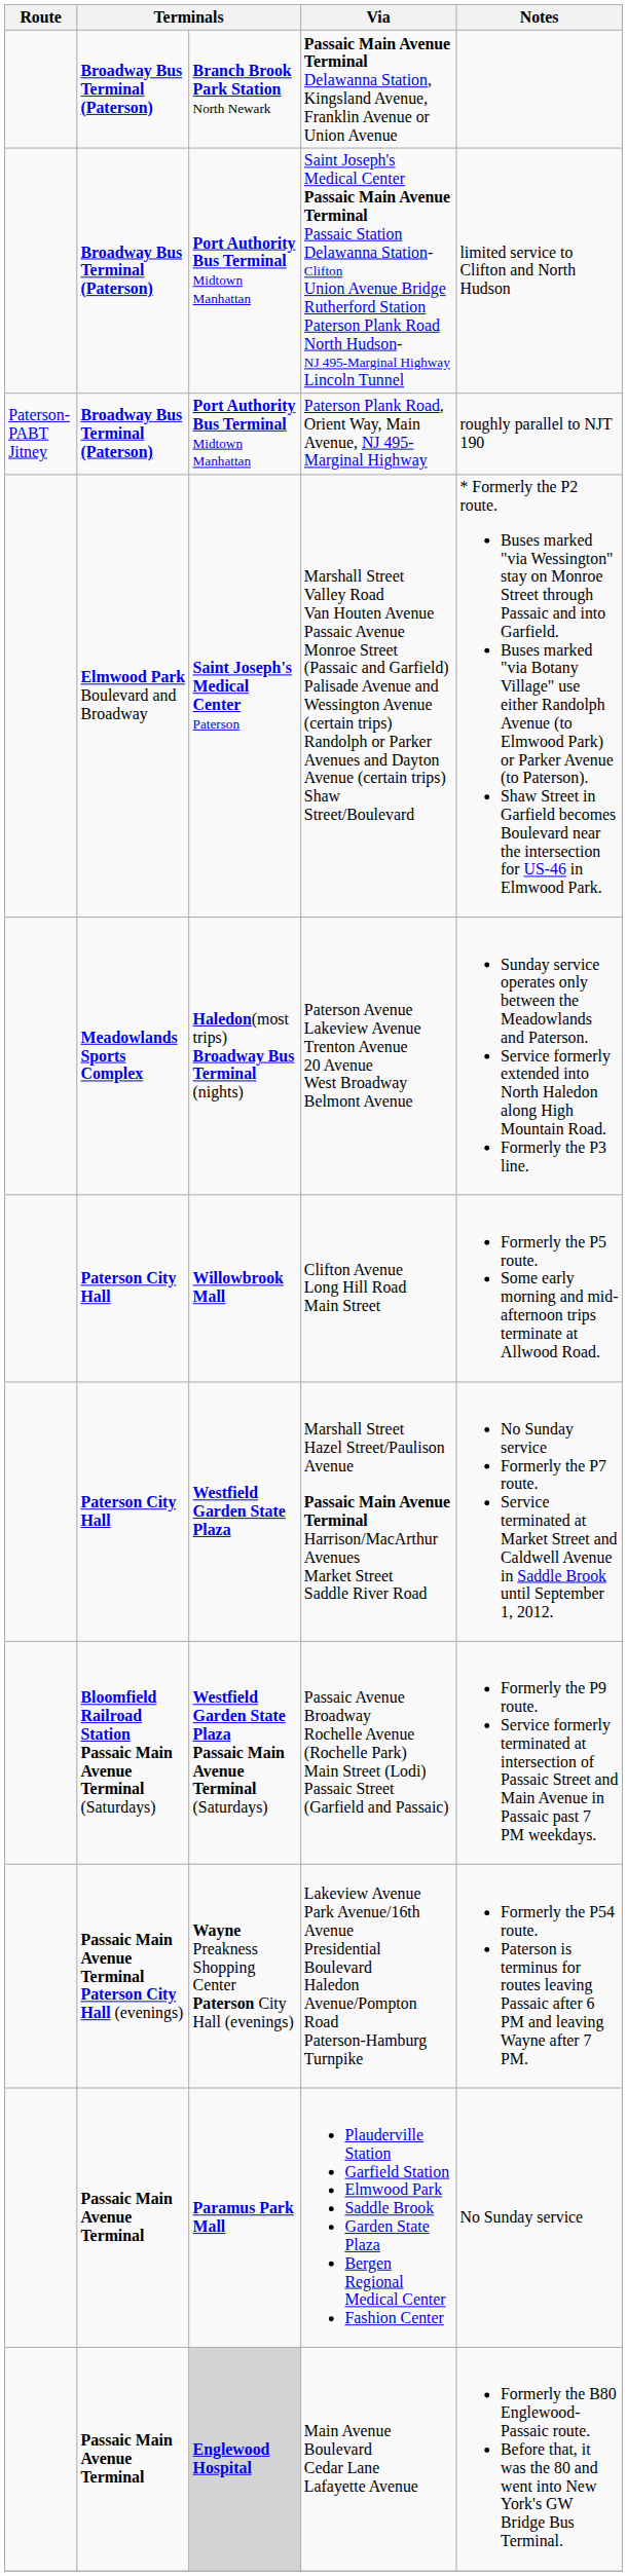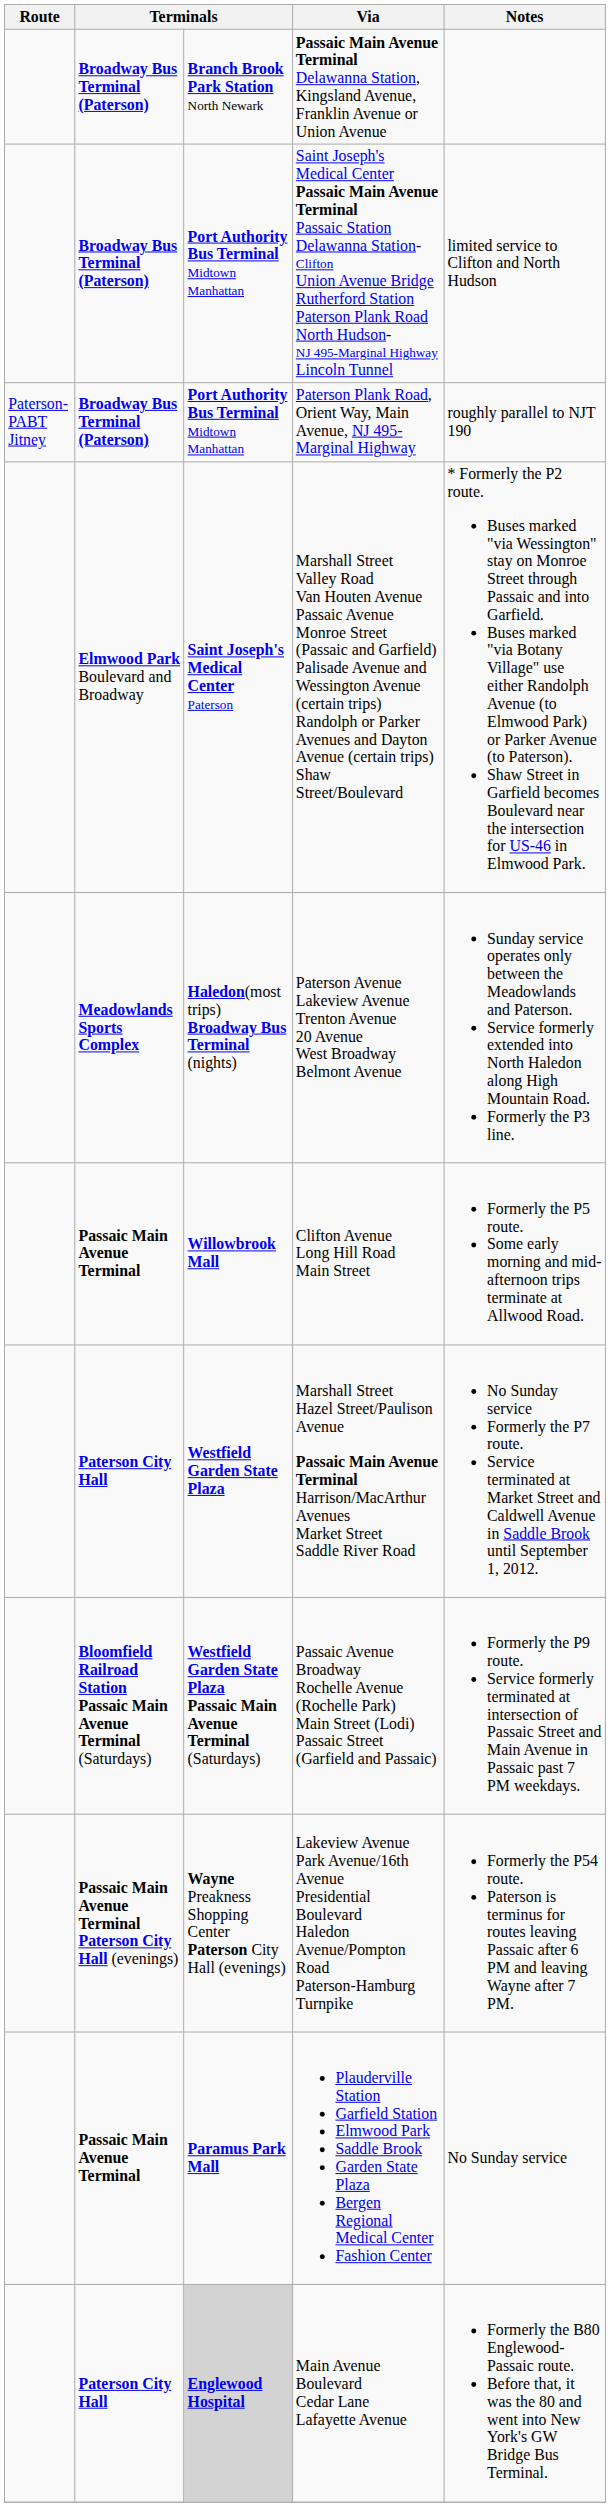 <table class="wikitable">
 <tr>
 <th>Route</th>
 <th colspan=2>Terminals</th>
 <th>Via</th>
 <th>Notes</th>
 </tr>
 <tr>
 <td></td>
 <td><strong><a href='#'>Broadway Bus Terminal (Paterson)</a></strong></td>
 <td><strong><a href='#'>Branch Brook Park Station</a></strong><br><small>North Newark</small></td>
 <td><strong>Passaic Main Avenue Terminal</strong><br><a href='#'>Delawanna Station</a>, Kingsland Avenue, Franklin Avenue or Union Avenue</td>
 </tr>
 <tr>
 <td></td>
 <td><strong><a href='#'>Broadway Bus Terminal (Paterson)</a></strong></td>
 <td><strong><a href='#'>Port Authority Bus Terminal</a></strong><br><small><a href='#'>Midtown Manhattan</a></small></td>
 <td><a href='#'>Saint Joseph's Medical Center</a><br><strong>Passaic Main Avenue Terminal</strong><br><a href='#'>Passaic Station</a><br><a href='#'>Delawanna Station</a>-<small><a href='#'>Clifton</a></small><br><a href='#'>Union Avenue Bridge</a><br><a href='#'>Rutherford Station</a><br><a href='#'>Paterson Plank Road</a><br><a href='#'>North Hudson</a>-<br><small><a href='#'>NJ 495-Marginal Highway</a></small><br><a href='#'>Lincoln Tunnel</a></td>
 <td>limited service to Clifton and North Hudson</td>
 </tr>
 <tr>
 <td><a href='#'>Paterson-PABT Jitney</a></td>
 <td><strong><a href='#'>Broadway Bus Terminal (Paterson)</a></strong></td>
 <td><strong><a href='#'>Port Authority Bus Terminal</a></strong><br><small><a href='#'>Midtown Manhattan</a></small></td>
 <td><a href='#'>Paterson Plank Road</a>, Orient Way, Main Avenue, <a href='#'>NJ 495-Marginal Highway</a></td>
 <td>roughly parallel to NJT 190</td>
 </tr>
 <tr>
 <td></td>
 <td><strong><a href='#'>Elmwood Park</a></strong><br>Boulevard and Broadway</td>
 <td><strong><a href='#'>Saint Joseph's Medical Center</a></strong><br><small><a href='#'>Paterson</a></small></td>
 <td>Marshall Street<br>Valley Road<br>Van Houten Avenue<br>Passaic Avenue<br>Monroe Street (Passaic and Garfield)<br>Palisade Avenue and Wessington Avenue (certain trips)<br>Randolph or Parker Avenues and Dayton Avenue (certain trips)<br>Shaw Street/Boulevard</td>
 <td>* Formerly the P2 route.<br><ul><li>Buses marked "via Wessington" stay on Monroe Street through Passaic and into Garfield.</li><li>Buses marked "via Botany Village" use either Randolph Avenue (to Elmwood Park) or Parker Avenue (to Paterson).</li><li>Shaw Street in Garfield becomes Boulevard near the intersection for <a href='#'>US-46</a> in Elmwood Park.</li></ul></td>
 </tr>
 <tr>
 <td></td>
 <td><strong><a href='#'>Meadowlands Sports Complex</a></strong></td>
 <td><strong><a href='#'>Haledon</a></strong>(most trips)<br><strong><a href='#'>Broadway Bus Terminal</a></strong> (nights)</td>
 <td>Paterson Avenue<br>Lakeview Avenue<br>Trenton Avenue<br>20 Avenue<br>West Broadway<br>Belmont Avenue</td>
 <td><br><ul><li>Sunday service operates only between the Meadowlands and Paterson.</li><li>Service formerly extended into North Haledon along High Mountain Road.</li><li>Formerly the P3 line.</li></ul></td>
 </tr>
 <tr>
 <td></td>
-<td><strong><a href='#'>Paterson City Hall</a></strong></td>
+<td><strong>Passaic Main Avenue Terminal</strong></td>
 <td><strong><a href='#'>Willowbrook Mall</a></strong></td>
 <td>Clifton Avenue<br>Long Hill Road<br>Main Street</td>
 <td><br><ul><li>Formerly the P5 route.</li><li>Some early morning and mid-afternoon trips terminate at Allwood Road.</li></ul></td>
 </tr>
 <tr>
 <td></td>
 <td><strong><a href='#'>Paterson City Hall</a></strong></td>
 <td><strong><a href='#'>Westfield Garden State Plaza</a></strong></td>
 <td>Marshall Street<br>Hazel Street/Paulison Avenue<br> <br><strong>Passaic Main Avenue Terminal</strong> <br>Harrison/MacArthur Avenues<br>Market Street<br>Saddle River Road</td>
 <td><br><ul><li>No Sunday service</li><li>Formerly the P7 route.</li><li>Service terminated at Market Street and Caldwell Avenue in <a href='#'>Saddle Brook</a> until September 1, 2012.</li></ul></td>
 </tr>
 <tr>
 <td></td>
 <td><strong><a href='#'>Bloomfield Railroad Station</a></strong><br><strong>Passaic Main Avenue Terminal</strong> (Saturdays)</td>
 <td><strong><a href='#'>Westfield Garden State Plaza</a></strong><br><strong>Passaic Main Avenue Terminal</strong> (Saturdays)</td>
 <td>Passaic Avenue<br>Broadway<br>Rochelle Avenue (Rochelle Park)<br>Main Street (Lodi)<br>Passaic Street (Garfield and Passaic)</td>
 <td><br><ul><li>Formerly the P9 route.</li><li>Service formerly terminated at intersection of Passaic Street and Main Avenue in Passaic past 7 PM weekdays.</li></ul></td>
 </tr>
 <tr>
 <td></td>
 <td><strong>Passaic Main Avenue Terminal</strong><br><strong><a href='#'>Paterson City Hall</a></strong> (evenings)</td>
 <td><strong>Wayne</strong><br>Preakness Shopping Center <br> <strong>Paterson</strong> City Hall (evenings)</td>
 <td>Lakeview Avenue<br>Park Avenue/16th Avenue<br>Presidential Boulevard<br>Haledon Avenue/Pompton Road<br>Paterson-Hamburg Turnpike</td>
 <td><br><ul><li>Formerly the P54 route.</li><li>Paterson is terminus for routes leaving Passaic after 6 PM and leaving Wayne after 7 PM.</li></ul></td>
 </tr>
 <tr>
 <td></td>
 <td><strong>Passaic Main Avenue Terminal</strong></td>
 <td><strong><a href='#'>Paramus Park Mall</a></strong></td>
 <td><br><ul><li><a href='#'>Plauderville Station</a></li><li><a href='#'>Garfield Station</a></li><li><a href='#'>Elmwood Park</a></li><li><a href='#'>Saddle Brook</a></li><li><a href='#'>Garden State Plaza</a></li><li><a href='#'>Bergen Regional Medical Center</a></li><li><a href='#'>Fashion Center</a></li></ul></td>
 <td>No Sunday service</td>
 </tr>
 <tr>
 <td> </td>
-<td><strong>Passaic Main Avenue Terminal</strong></td>
+<td><strong><a href='#'>Paterson City Hall</a></strong></td>
 <td style="background: lightgrey;"><strong><a href='#'>Englewood Hospital</a></strong></td>
 <td>Main Avenue<br>Boulevard<br>Cedar Lane<br>Lafayette Avenue</td>
 <td><br><ul><li>Formerly the B80 Englewood-Passaic route.</li><li>Before that, it was the 80 and went into New York's GW Bridge Bus Terminal.</li></ul></td>
 </tr>
 <tr>
 </tr>
 </table>
